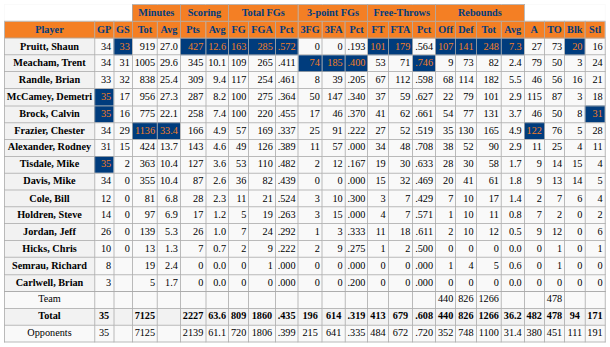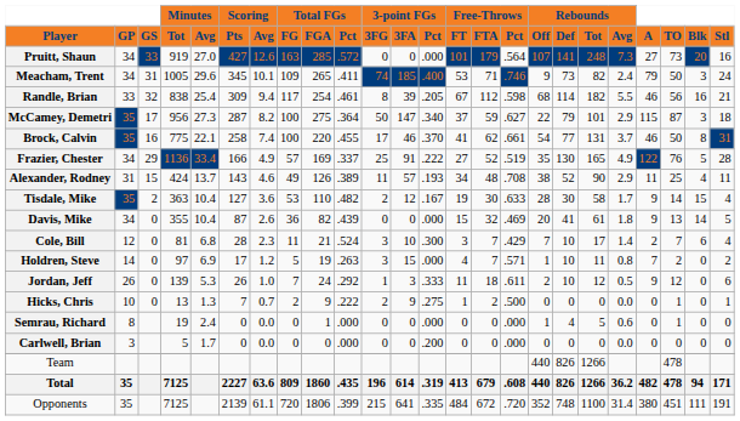 <table class="wikitable sortable" border="1" style="font-size: 80%;">
 <tr>
 <th colspan="3" style="border-top-style:hidden; border-left-style:hidden; background: white;"></th>
 <th colspan="2" style="background:#F47F24; color:#003C7D;">Minutes</th>
 <th colspan="2" style="background:#F47F24; color:#003C7D;">Scoring</th>
 <th colspan="3" style="background:#F47F24; color:#003C7D;">Total FGs</th>
 <th colspan="3" style="background:#F47F24; color:#003C7D;">3-point FGs</th>
 <th colspan="3" style="background:#F47F24; color:#003C7D;">Free-Throws</th>
 <th colspan="4" style="background:#F47F24; color:#003C7D;">Rebounds</th>
 <th colspan="4" style="border-top-style:hidden; border-right-style:hidden; background: white;"></th>
 </tr>
 <tr>
 <th scope="col" style="background:#F47F24; color:#003C7D;">Player</th>
 <th scope="col" style="background:#F47F24; color:#003C7D;">GP</th>
 <th scope="col" style="background:#F47F24; color:#003C7D;">GS</th>
 <th scope="col" style="background:#F47F24; color:#003C7D;">Tot</th>
 <th scope="col" style="background:#F47F24; color:#003C7D;">Avg</th>
 <th scope="col" style="background:#F47F24; color:#003C7D;">Pts</th>
 <th scope="col" style="background:#F47F24; color:#003C7D;">Avg</th>
 <th scope="col" style="background:#F47F24; color:#003C7D;">FG</th>
 <th scope="col" style="background:#F47F24; color:#003C7D;">FGA</th>
 <th scope="col" style="background:#F47F24; color:#003C7D;">Pct</th>
 <th scope="col" style="background:#F47F24; color:#003C7D;">3FG</th>
 <th scope="col" style="background:#F47F24; color:#003C7D;">3FA</th>
 <th scope="col" style="background:#F47F24; color:#003C7D;">Pct</th>
 <th scope="col" style="background:#F47F24; color:#003C7D;">FT</th>
 <th scope="col" style="background:#F47F24; color:#003C7D;">FTA</th>
 <th scope="col" style="background:#F47F24; color:#003C7D;">Pct</th>
 <th scope="col" style="background:#F47F24; color:#003C7D;">Off</th>
 <th scope="col" style="background:#F47F24; color:#003C7D;">Def</th>
 <th scope="col" style="background:#F47F24; color:#003C7D;">Tot</th>
 <th scope="col" style="background:#F47F24; color:#003C7D;">Avg</th>
 <th scope="col" style="background:#F47F24; color:#003C7D;">A</th>
 <th scope="col" style="background:#F47F24; color:#003C7D;">TO</th>
 <th scope="col" style="background:#F47F24; color:#003C7D;">Blk</th>
 <th scope="col" style="background:#F47F24; color:#003C7D;">Stl</th>
 </tr>
 <tr>
 <th style=white-space:nowrap>Pruitt, Shaun</th>
 <td align="right">34</td>
 <td align="right" style="background:#003C7D; color:#F47F24;">33</td>
 <td align="right">919</td>
 <td align="right">27.0</td>
 <td align="right" style="background:#003C7D; color:#F47F24;">427</td>
 <td align="right" style="background:#003C7D; color:#F47F24;">12.6</td>
 <td align="right" style="background:#003C7D; color:#F47F24;">163</td>
 <td align="right" style="background:#003C7D; color:#F47F24;">285</td>
 <td align="right" style="background:#003C7D; color:#F47F24;">.572</td>
 <td align="right">0</td>
 <td align="right">0</td>
-<td align="right">.193</td>
+<td align="right">.000</td>
 <td align="right" style="background:#003C7D; color:#F47F24;">101</td>
 <td align="right" style="background:#003C7D; color:#F47F24;">179</td>
 <td align="right">.564</td>
 <td align="right" style="background:#003C7D; color:#F47F24;">107</td>
 <td align="right" style="background:#003C7D; color:#F47F24;">141</td>
 <td align="right" style="background:#003C7D; color:#F47F24;">248</td>
 <td align="right" style="background:#003C7D; color:#F47F24;">7.3</td>
 <td align="right">27</td>
 <td align="right">73</td>
 <td align="right" style="background:#003C7D; color:#F47F24;">20</td>
 <td align="right">16</td>
 </tr>
 <tr>
 <th style=white-space:nowrap>Meacham, Trent</th>
 <td align="right">34</td>
 <td align="right">31</td>
 <td align="right">1005</td>
 <td align="right">29.6</td>
 <td align="right">345</td>
 <td align="right">10.1</td>
 <td align="right">109</td>
 <td align="right">265</td>
 <td align="right">.411</td>
 <td align="right" style="background:#003C7D; color:#F47F24;">74</td>
 <td align="right" style="background:#003C7D; color:#F47F24;">185</td>
 <td align="right" style="background:#003C7D; color:#F47F24;">.400</td>
 <td align="right">53</td>
 <td align="right">71</td>
 <td align="right" style="background:#003C7D; color:#F47F24;">.746</td>
 <td align="right">9</td>
 <td align="right">73</td>
 <td align="right">82</td>
 <td align="right">2.4</td>
 <td align="right">79</td>
 <td align="right">50</td>
 <td align="right">3</td>
 <td align="right">24</td>
 </tr>
 <tr>
 <th style=white-space:nowrap>Randle, Brian</th>
 <td align="right">33</td>
 <td align="right">32</td>
 <td align="right">838</td>
 <td align="right">25.4</td>
 <td align="right">309</td>
 <td align="right">9.4</td>
 <td align="right">117</td>
 <td align="right">254</td>
 <td align="right">.461</td>
 <td align="right">8</td>
 <td align="right">39</td>
 <td align="right">.205</td>
 <td align="right">67</td>
 <td align="right">112</td>
 <td align="right">.598</td>
 <td align="right">68</td>
 <td align="right">114</td>
 <td align="right">182</td>
 <td align="right">5.5</td>
 <td align="right">46</td>
 <td align="right">56</td>
 <td align="right">16</td>
 <td align="right">21</td>
 </tr>
 <tr>
 <th style=white-space:nowrap>McCamey, Demetri</th>
 <td align="right" style="background:#003C7D; color:#F47F24;">35</td>
 <td align="right">17</td>
 <td align="right">956</td>
 <td align="right">27.3</td>
 <td align="right">287</td>
 <td align="right">8.2</td>
 <td align="right">100</td>
 <td align="right">275</td>
 <td align="right">.364</td>
 <td align="right">50</td>
 <td align="right">147</td>
 <td align="right">.340</td>
 <td align="right">37</td>
 <td align="right">59</td>
 <td align="right">.627</td>
 <td align="right">22</td>
 <td align="right">79</td>
 <td align="right">101</td>
 <td align="right">2.9</td>
 <td align="right">115</td>
 <td align="right">87</td>
 <td align="right">3</td>
 <td align="right">18</td>
 </tr>
 <tr>
 <th style=white-space:nowrap>Brock, Calvin</th>
 <td align="right" style="background:#003C7D; color:#F47F24;">35</td>
 <td align="right">16</td>
 <td align="right">775</td>
 <td align="right">22.1</td>
 <td align="right">258</td>
 <td align="right">7.4</td>
 <td align="right">100</td>
 <td align="right">220</td>
 <td align="right">.455</td>
 <td align="right">17</td>
 <td align="right">46</td>
 <td align="right">.370</td>
 <td align="right">41</td>
 <td align="right">62</td>
 <td align="right">.661</td>
 <td align="right">54</td>
 <td align="right">77</td>
 <td align="right">131</td>
 <td align="right">3.7</td>
 <td align="right">46</td>
 <td align="right">50</td>
 <td align="right">8</td>
 <td align="right" style="background:#003C7D; color:#F47F24;">31</td>
 </tr>
 <tr>
 <th style=white-space:nowrap>Frazier, Chester</th>
 <td align="right">34</td>
 <td align="right">29</td>
 <td align="right" style="background:#003C7D; color:#F47F24;">1136</td>
 <td align="right" style="background:#003C7D; color:#F47F24;">33.4</td>
 <td align="right">166</td>
 <td align="right">4.9</td>
 <td align="right">57</td>
 <td align="right">169</td>
 <td align="right">.337</td>
 <td align="right">25</td>
 <td align="right">91</td>
 <td align="right">.222</td>
 <td align="right">27</td>
 <td align="right">52</td>
 <td align="right">.519</td>
 <td align="right">35</td>
 <td align="right">130</td>
 <td align="right">165</td>
 <td align="right">4.9</td>
 <td align="right" style="background:#003C7D; color:#F47F24;">122</td>
 <td align="right">76</td>
 <td align="right">5</td>
 <td align="right">28</td>
 </tr>
 <tr>
 <th style=white-space:nowrap>Alexander, Rodney</th>
 <td align="right">31</td>
 <td align="right">15</td>
 <td align="right">424</td>
 <td align="right">13.7</td>
 <td align="right">143</td>
 <td align="right">4.6</td>
 <td align="right">49</td>
 <td align="right">126</td>
 <td align="right">.389</td>
 <td align="right">11</td>
 <td align="right">57</td>
-<td align="right">.000</td>
+<td align="right">.193</td>
 <td align="right">34</td>
 <td align="right">48</td>
 <td align="right">.708</td>
 <td align="right">38</td>
 <td align="right">52</td>
 <td align="right">90</td>
 <td align="right">2.9</td>
 <td align="right">11</td>
 <td align="right">25</td>
 <td align="right">4</td>
 <td align="right">11</td>
 </tr>
 <tr>
 <th style=white-space:nowrap>Tisdale, Mike</th>
 <td align="right" style="background:#003C7D; color:#F47F24;">35</td>
 <td align="right">2</td>
 <td align="right">363</td>
 <td align="right">10.4</td>
 <td align="right">127</td>
 <td align="right">3.6</td>
 <td align="right">53</td>
 <td align="right">110</td>
 <td align="right">.482</td>
 <td align="right">2</td>
 <td align="right">12</td>
 <td align="right">.167</td>
 <td align="right">19</td>
 <td align="right">30</td>
 <td align="right">.633</td>
 <td align="right">28</td>
 <td align="right">30</td>
 <td align="right">58</td>
 <td align="right">1.7</td>
 <td align="right">9</td>
 <td align="right">14</td>
 <td align="right">15</td>
 <td align="right">4</td>
 </tr>
 <tr>
 <th style=white-space:nowrap>Davis, Mike</th>
 <td align="right">34</td>
 <td align="right">0</td>
 <td align="right">355</td>
 <td align="right">10.4</td>
 <td align="right">87</td>
 <td align="right">2.6</td>
 <td align="right">36</td>
 <td align="right">82</td>
 <td align="right">.439</td>
 <td align="right">0</td>
 <td align="right">0</td>
 <td align="right">.000</td>
 <td align="right">15</td>
 <td align="right">32</td>
 <td align="right">.469</td>
 <td align="right">20</td>
 <td align="right">41</td>
 <td align="right">61</td>
 <td align="right">1.8</td>
 <td align="right">9</td>
 <td align="right">13</td>
 <td align="right">14</td>
 <td align="right">5</td>
 </tr>
 <tr>
 <th style=white-space:nowrap>Cole, Bill</th>
 <td align="right">12</td>
 <td align="right">0</td>
 <td align="right">81</td>
 <td align="right">6.8</td>
 <td align="right">28</td>
 <td align="right">2.3</td>
 <td align="right">11</td>
 <td align="right">21</td>
 <td align="right">.524</td>
 <td align="right">3</td>
 <td align="right">10</td>
 <td align="right">.300</td>
 <td align="right">3</td>
 <td align="right">7</td>
 <td align="right">.429</td>
 <td align="right">7</td>
 <td align="right">10</td>
 <td align="right">17</td>
 <td align="right">1.4</td>
 <td align="right">2</td>
 <td align="right">7</td>
 <td align="right">6</td>
 <td align="right">4</td>
 </tr>
 <tr>
 <th style=white-space:nowrap>Holdren, Steve</th>
 <td align="right">14</td>
 <td align="right">0</td>
 <td align="right">97</td>
 <td align="right">6.9</td>
 <td align="right">17</td>
 <td align="right">1.2</td>
 <td align="right">5</td>
 <td align="right">19</td>
 <td align="right">.263</td>
 <td align="right">3</td>
 <td align="right">15</td>
 <td align="right">.000</td>
 <td align="right">4</td>
 <td align="right">7</td>
 <td align="right">.571</td>
 <td align="right">1</td>
 <td align="right">10</td>
 <td align="right">11</td>
 <td align="right">0.8</td>
 <td align="right">7</td>
 <td align="right">2</td>
 <td align="right">0</td>
 <td align="right">2</td>
 </tr>
 <tr>
 <th style=white-space:nowrap>Jordan, Jeff</th>
 <td align="right">26</td>
 <td align="right">0</td>
 <td align="right">139</td>
 <td align="right">5.3</td>
 <td align="right">26</td>
 <td align="right">1.0</td>
 <td align="right">7</td>
 <td align="right">24</td>
 <td align="right">.292</td>
 <td align="right">1</td>
 <td align="right">3</td>
 <td align="right">.333</td>
 <td align="right">11</td>
 <td align="right">18</td>
 <td align="right">.611</td>
 <td align="right">2</td>
 <td align="right">10</td>
 <td align="right">12</td>
 <td align="right">0.5</td>
 <td align="right">9</td>
 <td align="right">12</td>
 <td align="right">0</td>
 <td align="right">6</td>
 </tr>
 <tr>
 <th style=white-space:nowrap>Hicks, Chris</th>
 <td align="right">10</td>
 <td align="right">0</td>
 <td align="right">13</td>
 <td align="right">1.3</td>
 <td align="right">7</td>
 <td align="right">0.7</td>
 <td align="right">2</td>
 <td align="right">9</td>
 <td align="right">.222</td>
 <td align="right">2</td>
 <td align="right">9</td>
 <td align="right">.275</td>
 <td align="right">1</td>
 <td align="right">2</td>
 <td align="right">.500</td>
 <td align="right">0</td>
 <td align="right">0</td>
 <td align="right">0</td>
 <td align="right">0.0</td>
 <td align="right">0</td>
 <td align="right">1</td>
 <td align="right">0</td>
 <td align="right">1</td>
 </tr>
 <tr>
 <th style=white-space:nowrap>Semrau, Richard</th>
 <td align="right">8</td>
 <td align="right"></td>
 <td align="right">19</td>
 <td align="right">2.4</td>
 <td align="right">0</td>
 <td align="right">0.0</td>
 <td align="right">0</td>
 <td align="right">1</td>
 <td align="right">.000</td>
 <td align="right">0</td>
 <td align="right">0</td>
 <td align="right">.000</td>
 <td align="right">0</td>
 <td align="right">0</td>
 <td align="right">.000</td>
 <td align="right">1</td>
 <td align="right">4</td>
 <td align="right">5</td>
 <td align="right">0.6</td>
 <td align="right">0</td>
 <td align="right">1</td>
 <td align="right">0</td>
 <td align="right">0</td>
 </tr>
 <tr>
 <th style=white-space:nowrap>Carlwell, Brian</th>
 <td align="right">3</td>
 <td align="right"></td>
 <td align="right">5</td>
 <td align="right">1.7</td>
 <td align="right">0</td>
 <td align="right">0.0</td>
 <td align="right">0</td>
 <td align="right">0</td>
 <td align="right">.000</td>
 <td align="right">0</td>
 <td align="right">0</td>
 <td align="right">.200</td>
 <td align="right">0</td>
 <td align="right">0</td>
 <td align="right">.000</td>
 <td align="right">0</td>
 <td align="right">0</td>
 <td align="right">0</td>
 <td align="right">0.0</td>
 <td align="right">0</td>
 <td align="right">0</td>
 <td align="right">0</td>
 <td align="right">0</td>
 </tr>
 <tr>
 </tr>
 <tr class="sortbottom">
 <td align="center">Team</td>
 <td align="right"></td>
 <td align="right"></td>
 <td align="right"></td>
 <td align="right"></td>
 <td align="right"></td>
 <td align="right"></td>
 <td align="right"></td>
 <td align="right"></td>
 <td align="right"></td>
 <td align="right"></td>
 <td align="right"></td>
 <td align="right"></td>
 <td align="right"></td>
 <td align="right"></td>
 <td align="right"></td>
 <td align="right">440</td>
 <td align="right">826</td>
 <td align="right">1266</td>
 <td align="right"></td>
 <td align="right"></td>
 <td align="right">478</td>
 <td align="right"></td>
 <td align="right"></td>
 </tr>
 <tr class="sortbottom">
 <th>Total</th>
 <th align="right">35</th>
 <th align="right"></th>
 <th align="right">7125</th>
 <th align="right"></th>
 <th align="right">2227</th>
 <th align="right">63.6</th>
 <th align="right">809</th>
 <th align="right">1860</th>
 <th align="right">.435</th>
 <th align="right">196</th>
 <th align="right">614</th>
 <th align="right">.319</th>
 <th align="right">413</th>
 <th align="right">679</th>
 <th align="right">.608</th>
 <th align="right">440</th>
 <th align="right">826</th>
 <th align="right">1266</th>
 <th align="right">36.2</th>
 <th align="right">482</th>
 <th align="right">478</th>
 <th align="right">94</th>
 <th align="right">171</th>
 </tr>
 <tr class="sortbottom">
 <td align="center">Opponents</td>
 <td align="center">35</td>
 <td align="center"></td>
 <td align="center">7125</td>
 <td align="center"></td>
 <td align="center">2139</td>
 <td align="center">61.1</td>
 <td align="center">720</td>
 <td align="center">1806</td>
 <td align="center">.399</td>
 <td align="center">215</td>
 <td align="center">641</td>
 <td align="center">.335</td>
 <td align="center">484</td>
 <td align="center">672</td>
 <td align="center">.720</td>
 <td align="center">352</td>
 <td align="center">748</td>
 <td align="center">1100</td>
 <td align="center">31.4</td>
 <td align="center">380</td>
 <td align="center">451</td>
 <td align="center">111</td>
 <td align="center">191</td>
 </tr>
 </table>
